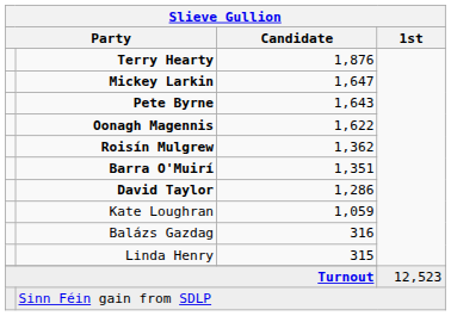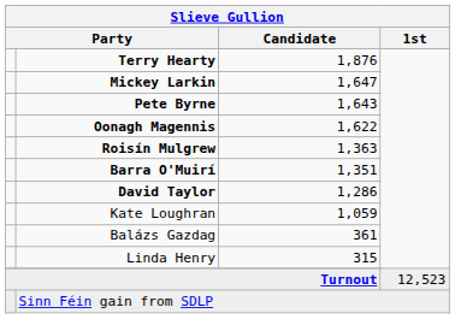 <table class="wikitable">
 <tr>
 <th colspan="4" align="center"><a href='#'>Slieve Gullion</a></th>
 </tr>
 <tr>
 <th colspan="2" align="center" width=200>Party</th>
 <th width=150>Candidate</th>
 <th width=60>1st </th>
 </tr>
 <tr>
 <td></td>
 <td align="right"><strong>Terry Hearty</strong></td>
 <td align="right">1,876</td>
 </tr>
 <tr>
 <td></td>
 <td align="right"><strong>Mickey Larkin</strong></td>
 <td align="right">1,647</td>
 </tr>
 <tr>
 <td></td>
 <td align="right"><strong>Pete Byrne</strong></td>
 <td align="right">1,643</td>
 </tr>
 <tr>
 <td></td>
 <td align="right"><strong>Oonagh Magennis</strong></td>
 <td align="right">1,622</td>
 </tr>
 <tr>
 <td></td>
 <td align="right"><strong>Roisín Mulgrew</strong></td>
-<td align="right">1,362</td>
+<td align="right">1,363</td>
 </tr>
 <tr>
 <td></td>
 <td align="right"><strong>Barra O'Muirí</strong></td>
 <td align="right">1,351</td>
 </tr>
 <tr>
 <td></td>
 <td align="right"><strong>David Taylor</strong></td>
 <td align="right">1,286</td>
 </tr>
 <tr>
 <td></td>
 <td align="right">Kate Loughran</td>
 <td align="right">1,059</td>
 </tr>
 <tr>
 <td></td>
 <td align="right">Balázs Gazdag</td>
-<td align="right">316</td>
+<td align="right">361</td>
 </tr>
 <tr>
 <td></td>
 <td align="right">Linda Henry</td>
 <td align="right">315</td>
 </tr>
 <tr>
 </tr>
 <tr bgcolor="EEEEEE">
 <td colspan=3 align="right"><strong><a href='#'>Turnout</a></strong></td>
 <td align="right">12,523</td>
 </tr>
 <tr bgcolor="EEEEEE">
 <td bgcolor=></td>
 <td colspan=4 bgcolor="EEEEEE"><a href='#'>Sinn Féin</a> gain from <a href='#'>SDLP</a></td>
 </tr>
 </table>
